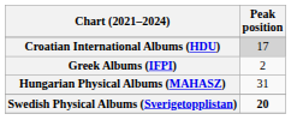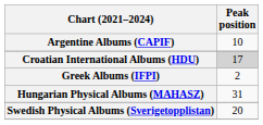 <table class="wikitable sortable plainrowheaders" style="text-align:center">
 <tr>
 <th scope="col">Chart (2021–2024)</th>
 <th scope="col">Peak<br>position</th>
+</tr>
+<tr>
+<th scope="row">Argentine Albums (<a href='#'>CAPIF</a>)</th>
+<td>10</td>
 </tr>
 <tr>
 </tr>
 <tr>
 <th scope="row">Croatian International Albums (<a href='#'>HDU</a>)</th>
 <td style="background: lightgrey;">17</td>
 </tr>
 <tr>
 <th scope="row">Greek Albums (<a href='#'>IFPI</a>)</th>
 <td>2</td>
 </tr>
 <tr>
 <th scope="row">Hungarian Physical Albums (<a href='#'>MAHASZ</a>)</th>
 <td>31</td>
 </tr>
 <tr>
 </tr>
 <tr>
 </tr>
 <tr>
 <th scope="row">Swedish Physical Albums (<a href='#'>Sverigetopplistan</a>)</th>
-<td><strong>20</strong></td>
+<td>20</td>
 </tr>
 <tr>
 </tr>
 </table>
